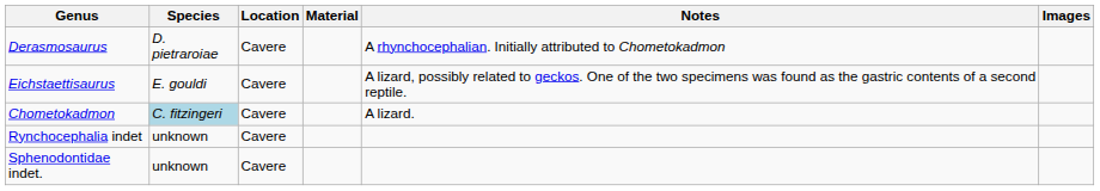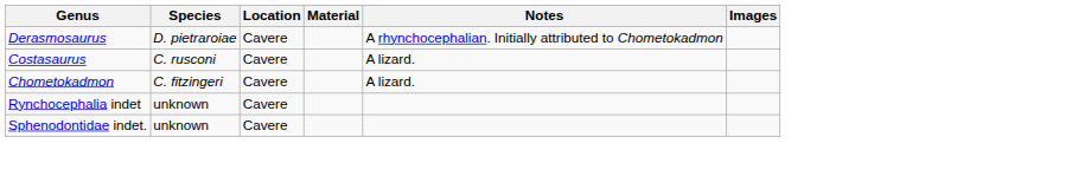 <table class="wikitable">
 <tr>
 <th>Genus</th>
 <th>Species</th>
 <th>Location</th>
 <th>Material</th>
 <th>Notes</th>
 <th>Images</th>
 </tr>
 <tr>
 <td><em><a href='#'>Derasmosaurus</a></em></td>
 <td><em>D. pietraroiae</em></td>
 <td>Cavere</td>
 <td></td>
 <td>A <a href='#'>rhynchocephalian</a>. Initially attributed to <em>Chometokadmon</em></td>
 <td></td>
 </tr>
 <tr>
-<td><em><a href='#'>Eichstaettisaurus</a></em></td>
-<td><em>E. gouldi</em></td>
+<td><em><a href='#'>Costasaurus</a></em></td>
+<td><em>C. rusconi</em></td>
 <td>Cavere</td>
 <td></td>
-<td>A lizard, possibly related to <a href='#'>geckos</a>. One of the two specimens was found as the gastric contents of a second reptile.</td>
+<td>A lizard.</td>
 <td></td>
 </tr>
 <tr>
 <td><em><a href='#'>Chometokadmon</a></em></td>
-<td style="background: lightblue;"><em>C. fitzingeri</em></td>
+<td><em>C. fitzingeri</em></td>
 <td>Cavere</td>
 <td></td>
 <td>A lizard.</td>
 <td></td>
 </tr>
 <tr>
 <td><a href='#'>Rynchocephalia</a> indet</td>
 <td>unknown</td>
 <td>Cavere</td>
 <td></td>
 <td></td>
 <td></td>
 </tr>
 <tr>
 <td><a href='#'>Sphenodontidae</a> indet.</td>
 <td>unknown</td>
 <td>Cavere</td>
 <td></td>
 <td></td>
 <td></td>
 </tr>
 </table>
